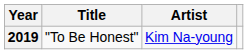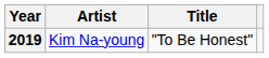 <table class="wikitable plainrowheaders">
 <tr>
 <th scope="col">Year</th>
+<th scope="col">Artist</th>
 <th scope="col">Title</th>
-<th scope="col">Artist</th>
 <th scope="col" class="unsortable"></th>
 </tr>
 <tr>
 <th scope="row">2019</th>
+<td><a href='#'>Kim Na-young</a></td>
 <td>"To Be Honest" </td>
-<td><a href='#'>Kim Na-young</a></td>
 <td style="text-align:center"></td>
 </tr>
 </table>
